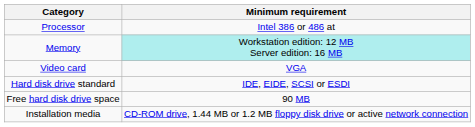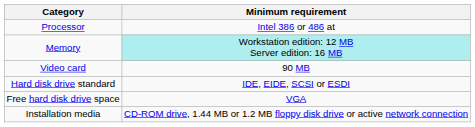 <table class="wikitable" style="text-align:center;">
 <tr>
 <th>Category</th>
 <th>Minimum requirement</th>
 </tr>
 <tr>
 <td><a href='#'>Processor</a></td>
 <td><a href='#'>Intel 386</a> or <a href='#'>486</a> at </td>
 </tr>
 <tr>
 <td><a href='#'>Memory</a></td>
 <td style="background: paleturquoise;">Workstation edition: 12 <a href='#'>MB</a><br>Server edition: 16 <a href='#'>MB</a></td>
 </tr>
 <tr>
 <td><a href='#'>Video card</a></td>
-<td><a href='#'>VGA</a></td>
+<td>90 <a href='#'>MB</a></td>
 </tr>
 <tr>
 <td><a href='#'>Hard disk drive</a> standard</td>
 <td><a href='#'>IDE</a>, <a href='#'>EIDE</a>, <a href='#'>SCSI</a> or <a href='#'>ESDI</a></td>
 </tr>
 <tr>
 <td>Free <a href='#'>hard disk drive</a> space</td>
-<td>90 <a href='#'>MB</a></td>
+<td><a href='#'>VGA</a></td>
 </tr>
 <tr>
 <td>Installation media</td>
 <td><a href='#'>CD-ROM drive</a>, 1.44 MB or 1.2 MB <a href='#'>floppy disk drive</a> or active <a href='#'>network connection</a></td>
 </tr>
 </table>
